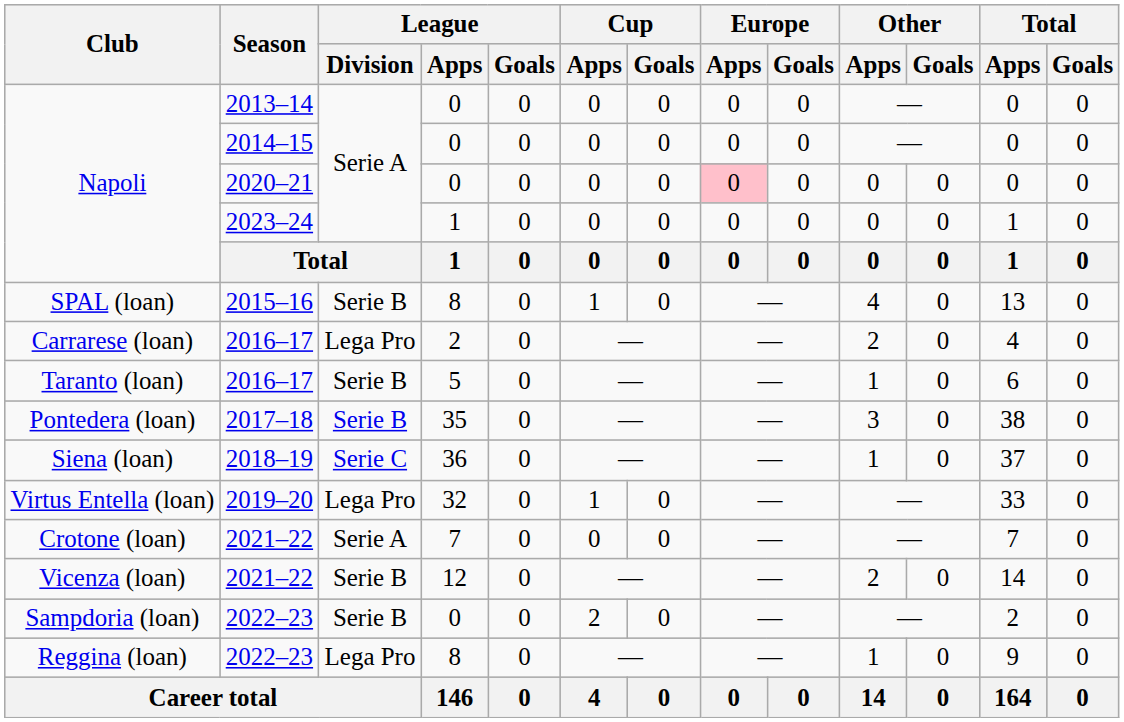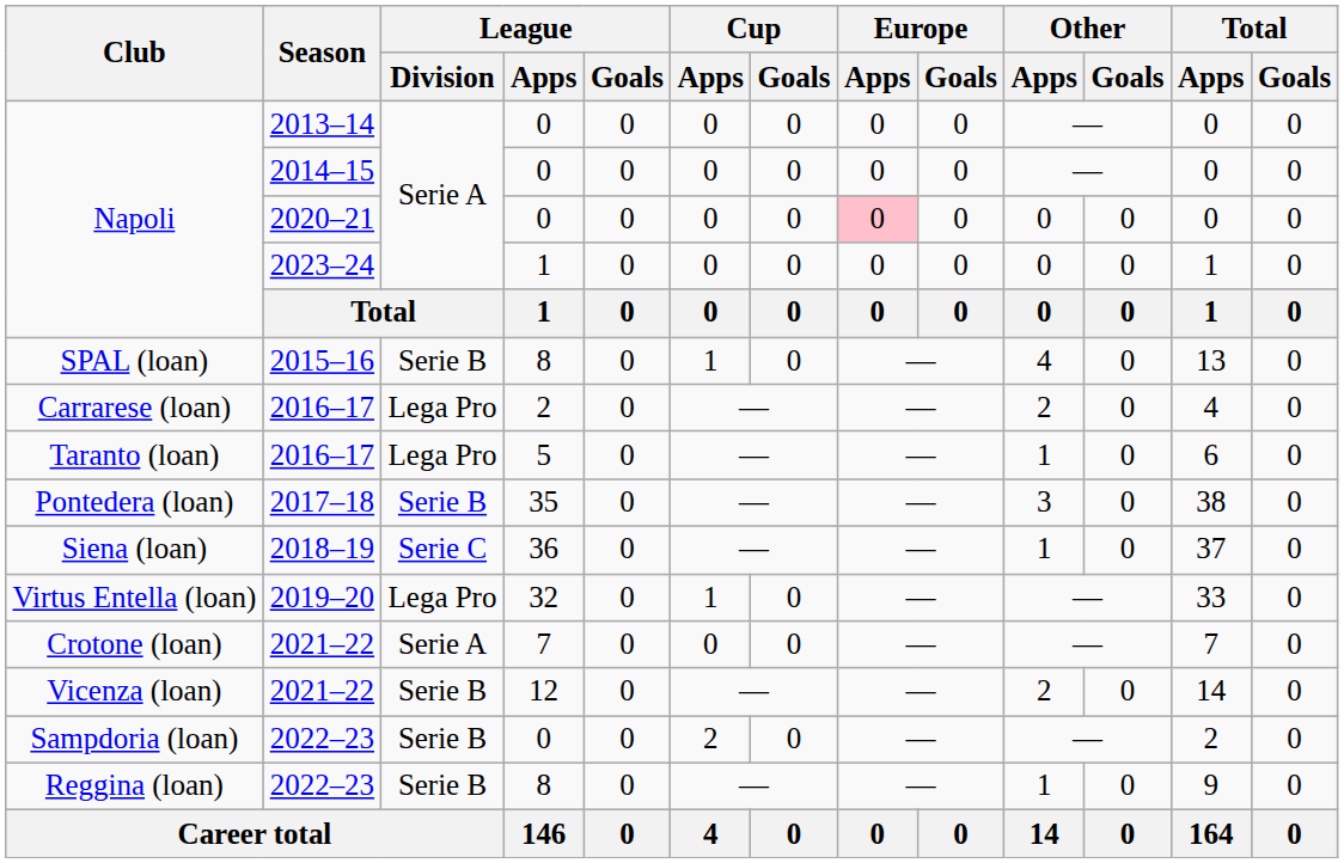 <table class="wikitable" style="text-align:center">
 <tr>
 <th rowspan="2">Club</th>
 <th rowspan="2">Season</th>
 <th colspan="3">League</th>
 <th colspan="2">Cup</th>
 <th colspan="2">Europe</th>
 <th colspan="2">Other</th>
 <th colspan="2">Total</th>
 </tr>
 <tr>
 <th>Division</th>
 <th>Apps</th>
 <th>Goals</th>
 <th>Apps</th>
 <th>Goals</th>
 <th>Apps</th>
 <th>Goals</th>
 <th>Apps</th>
 <th>Goals</th>
 <th>Apps</th>
 <th>Goals</th>
 </tr>
 <tr>
 <td rowspan="5"><a href='#'>Napoli</a></td>
 <td><a href='#'>2013–14</a></td>
 <td rowspan="4">Serie A</td>
 <td>0</td>
 <td>0</td>
 <td>0</td>
 <td>0</td>
 <td>0</td>
 <td>0</td>
 <td colspan="2">—</td>
 <td>0</td>
 <td>0</td>
 </tr>
 <tr>
 <td><a href='#'>2014–15</a></td>
 <td>0</td>
 <td>0</td>
 <td>0</td>
 <td>0</td>
 <td>0</td>
 <td>0</td>
 <td colspan="2">—</td>
 <td>0</td>
 <td>0</td>
 </tr>
 <tr>
 <td><a href='#'>2020–21</a></td>
 <td>0</td>
 <td>0</td>
 <td>0</td>
 <td>0</td>
 <td style="background: pink;">0</td>
 <td>0</td>
 <td>0</td>
 <td>0</td>
 <td>0</td>
 <td>0</td>
 </tr>
 <tr>
 <td><a href='#'>2023–24</a></td>
 <td>1</td>
 <td>0</td>
 <td>0</td>
 <td>0</td>
 <td>0</td>
 <td>0</td>
 <td>0</td>
 <td>0</td>
 <td>1</td>
 <td>0</td>
 </tr>
 <tr>
 <th colspan="2">Total</th>
 <th>1</th>
 <th>0</th>
 <th>0</th>
 <th>0</th>
 <th>0</th>
 <th>0</th>
 <th>0</th>
 <th>0</th>
 <th>1</th>
 <th>0</th>
 </tr>
 <tr>
 <td><a href='#'>SPAL</a> (loan)</td>
 <td><a href='#'>2015–16</a></td>
 <td>Serie B</td>
 <td>8</td>
 <td>0</td>
 <td>1</td>
 <td>0</td>
 <td colspan="2">—</td>
 <td>4</td>
 <td>0</td>
 <td>13</td>
 <td>0</td>
 </tr>
 <tr>
 <td><a href='#'>Carrarese</a> (loan)</td>
 <td><a href='#'>2016–17</a></td>
 <td>Lega Pro</td>
 <td>2</td>
 <td>0</td>
 <td colspan="2">—</td>
 <td colspan="2">—</td>
 <td>2</td>
 <td>0</td>
 <td>4</td>
 <td>0</td>
 </tr>
 <tr>
 <td><a href='#'>Taranto</a> (loan)</td>
 <td><a href='#'>2016–17</a></td>
-<td>Serie B</td>
+<td>Lega Pro</td>
 <td>5</td>
 <td>0</td>
 <td colspan="2">—</td>
 <td colspan="2">—</td>
 <td>1</td>
 <td>0</td>
 <td>6</td>
 <td>0</td>
 </tr>
 <tr>
 <td><a href='#'>Pontedera</a> (loan)</td>
 <td><a href='#'>2017–18</a></td>
 <td><a href='#'>Serie B</a></td>
 <td>35</td>
 <td>0</td>
 <td colspan="2">—</td>
 <td colspan="2">—</td>
 <td>3</td>
 <td>0</td>
 <td>38</td>
 <td>0</td>
 </tr>
 <tr>
 <td><a href='#'>Siena</a> (loan)</td>
 <td><a href='#'>2018–19</a></td>
 <td><a href='#'>Serie C</a></td>
 <td>36</td>
 <td>0</td>
 <td colspan="2">—</td>
 <td colspan="2">—</td>
 <td>1</td>
 <td>0</td>
 <td>37</td>
 <td>0</td>
 </tr>
 <tr>
 <td><a href='#'>Virtus Entella</a> (loan)</td>
 <td><a href='#'>2019–20</a></td>
 <td>Lega Pro</td>
 <td>32</td>
 <td>0</td>
 <td>1</td>
 <td>0</td>
 <td colspan="2">—</td>
 <td colspan="2">—</td>
 <td>33</td>
 <td>0</td>
 </tr>
 <tr>
 <td><a href='#'>Crotone</a> (loan)</td>
 <td><a href='#'>2021–22</a></td>
 <td>Serie A</td>
 <td>7</td>
 <td>0</td>
 <td>0</td>
 <td>0</td>
 <td colspan="2">—</td>
 <td colspan="2">—</td>
 <td>7</td>
 <td>0</td>
 </tr>
 <tr>
 <td><a href='#'>Vicenza</a> (loan)</td>
 <td><a href='#'>2021–22</a></td>
 <td>Serie B</td>
 <td>12</td>
 <td>0</td>
 <td colspan="2">—</td>
 <td colspan="2">—</td>
 <td>2</td>
 <td>0</td>
 <td>14</td>
 <td>0</td>
 </tr>
 <tr>
 <td><a href='#'>Sampdoria</a> (loan)</td>
 <td><a href='#'>2022–23</a></td>
 <td>Serie B</td>
 <td>0</td>
 <td>0</td>
 <td>2</td>
 <td>0</td>
 <td colspan="2">—</td>
 <td colspan="2">—</td>
 <td>2</td>
 <td>0</td>
 </tr>
 <tr>
 <td><a href='#'>Reggina</a> (loan)</td>
 <td><a href='#'>2022–23</a></td>
-<td>Lega Pro</td>
+<td>Serie B</td>
 <td>8</td>
 <td>0</td>
 <td colspan="2">—</td>
 <td colspan="2">—</td>
 <td>1</td>
 <td>0</td>
 <td>9</td>
 <td>0</td>
 </tr>
 <tr>
 <th colspan="3">Career total</th>
 <th>146</th>
 <th>0</th>
 <th>4</th>
 <th>0</th>
 <th>0</th>
 <th>0</th>
 <th>14</th>
 <th>0</th>
 <th>164</th>
 <th>0</th>
 </tr>
 </table>
